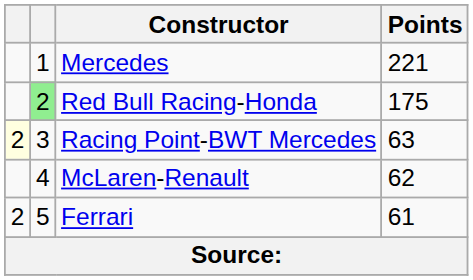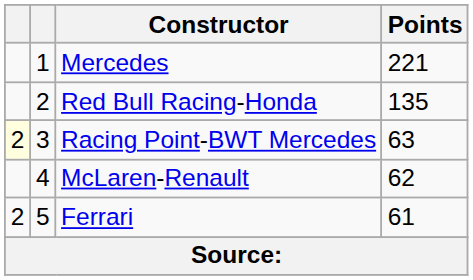 <table class="wikitable" style="font-size: 85%;">
 <tr>
 <th scope="col"></th>
 <th scope="col"></th>
 <th scope="col">Constructor</th>
 <th scope="col">Points</th>
 </tr>
 <tr>
 <td align="left"></td>
 <td align="center">1</td>
 <td> <a href='#'>Mercedes</a></td>
 <td align="left">221</td>
 </tr>
 <tr>
 <td align="left"></td>
-<td align="center" style="background: lightgreen;">2</td>
+<td align="center">2</td>
 <td> <a href='#'>Red Bull Racing</a>-<a href='#'>Honda</a></td>
-<td align="left">175</td>
+<td align="left">135</td>
 </tr>
 <tr>
 <td align="left" style="background: lightyellow;"> 2</td>
 <td align="center">3</td>
 <td> <a href='#'>Racing Point</a>-<a href='#'>BWT Mercedes</a></td>
 <td align="left">63</td>
 </tr>
 <tr>
 <td align="left"></td>
 <td align="center">4</td>
 <td> <a href='#'>McLaren</a>-<a href='#'>Renault</a></td>
 <td align="left">62</td>
 </tr>
 <tr>
 <td align="left"> 2</td>
 <td align="center">5</td>
 <td> <a href='#'>Ferrari</a></td>
 <td align="left">61</td>
 </tr>
 <tr>
 <th colspan=4>Source:</th>
 </tr>
 </table>
